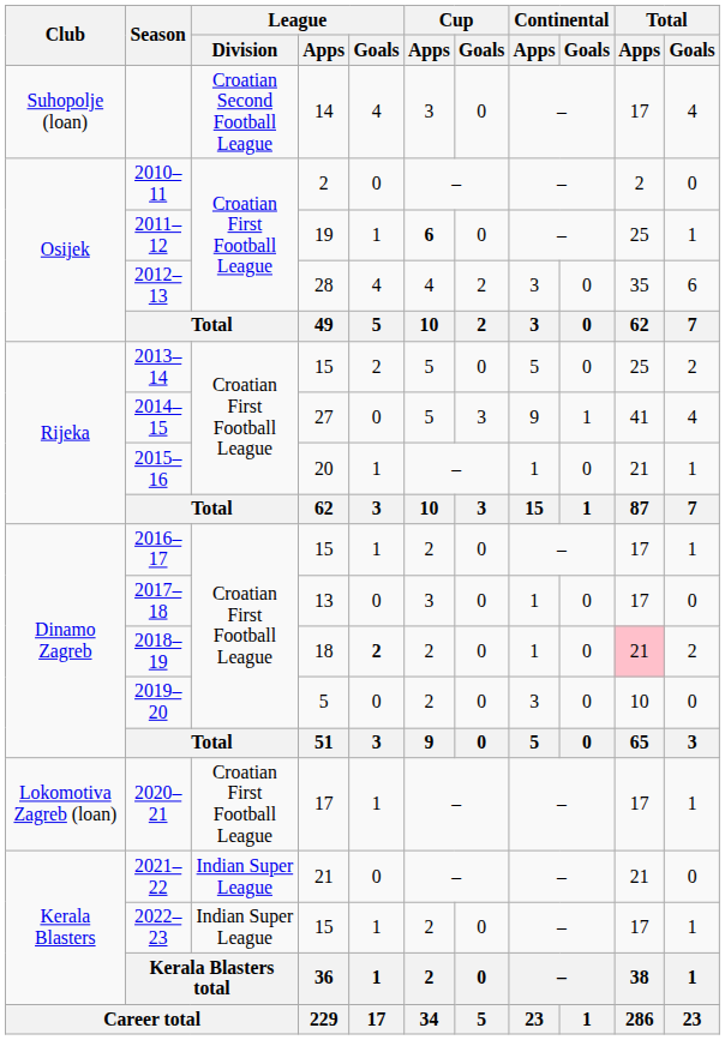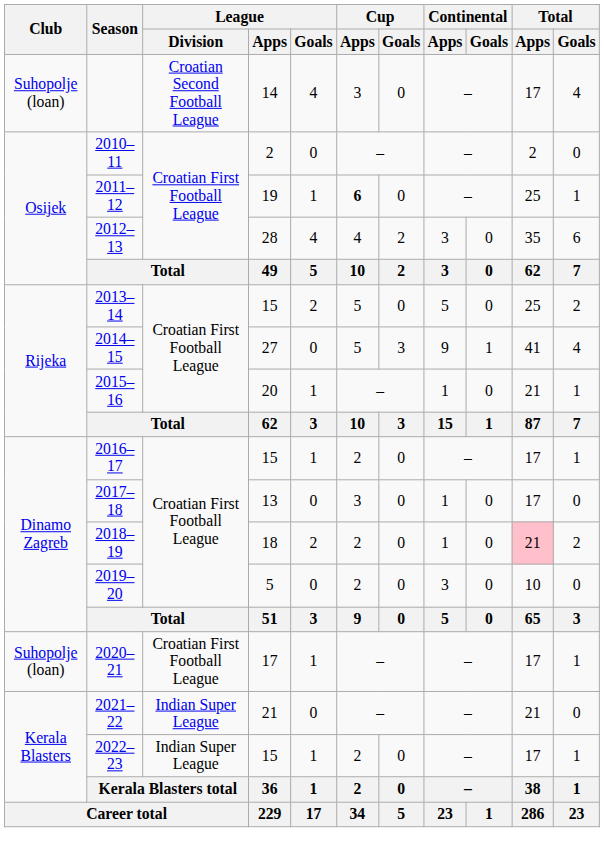 <table class="wikitable" style="font-size:100%; text-align: center">
 <tr>
 <th rowspan="2">Club</th>
 <th rowspan="2">Season</th>
 <th colspan="3">League</th>
 <th colspan="2">Cup</th>
 <th colspan="2">Continental</th>
 <th colspan="2">Total</th>
 </tr>
 <tr>
 <th>Division</th>
 <th>Apps</th>
 <th>Goals</th>
 <th>Apps</th>
 <th>Goals</th>
 <th>Apps</th>
 <th>Goals</th>
 <th>Apps</th>
 <th>Goals</th>
 </tr>
 <tr>
 <td rowspan="1" valign="center"><a href='#'>Suhopolje</a> (loan)</td>
 <td></td>
 <td><a href='#'>Croatian Second Football League</a></td>
 <td>14</td>
 <td>4</td>
 <td>3</td>
 <td>0</td>
 <td colspan="2">–</td>
 <td>17</td>
 <td>4</td>
 </tr>
 <tr>
 <td rowspan="4" valign="center"><a href='#'>Osijek</a></td>
 <td><a href='#'>2010–11</a></td>
 <td rowspan="3"><a href='#'>Croatian First Football League</a></td>
 <td>2</td>
 <td>0</td>
 <td colspan="2">–</td>
 <td colspan="2">–</td>
 <td>2</td>
 <td>0</td>
 </tr>
 <tr>
 <td><a href='#'>2011–12</a></td>
 <td>19</td>
 <td>1</td>
 <td><strong>6</strong></td>
 <td>0</td>
 <td colspan="2">–</td>
 <td>25</td>
 <td>1</td>
 </tr>
 <tr>
 <td><a href='#'>2012–13</a></td>
 <td>28</td>
 <td>4</td>
 <td>4</td>
 <td>2</td>
 <td>3</td>
 <td>0</td>
 <td>35</td>
 <td>6</td>
 </tr>
 <tr>
 <th colspan="2">Total</th>
 <th>49</th>
 <th>5</th>
 <th>10</th>
 <th>2</th>
 <th>3</th>
 <th>0</th>
 <th>62</th>
 <th>7</th>
 </tr>
 <tr>
 <td rowspan="4" valign="center"><a href='#'>Rijeka</a></td>
 <td><a href='#'>2013–14</a></td>
 <td rowspan="3">Croatian First Football League</td>
 <td>15</td>
 <td>2</td>
 <td>5</td>
 <td>0</td>
 <td>5</td>
 <td>0</td>
 <td>25</td>
 <td>2</td>
 </tr>
 <tr>
 <td><a href='#'>2014–15</a></td>
 <td>27</td>
 <td>0</td>
 <td>5</td>
 <td>3</td>
 <td>9</td>
 <td>1</td>
 <td>41</td>
 <td>4</td>
 </tr>
 <tr>
 <td><a href='#'>2015–16</a></td>
 <td>20</td>
 <td>1</td>
 <td colspan="2">–</td>
 <td>1</td>
 <td>0</td>
 <td>21</td>
 <td>1</td>
 </tr>
 <tr>
 <th colspan="2">Total</th>
 <th>62</th>
 <th>3</th>
 <th>10</th>
 <th>3</th>
 <th>15</th>
 <th>1</th>
 <th>87</th>
 <th>7</th>
 </tr>
 <tr>
 <td rowspan="5" valign="center"><a href='#'>Dinamo Zagreb</a></td>
 <td><a href='#'>2016–17</a></td>
 <td rowspan="4">Croatian First Football League</td>
 <td>15</td>
 <td>1</td>
 <td>2</td>
 <td>0</td>
 <td colspan="2">–</td>
 <td>17</td>
 <td>1</td>
 </tr>
 <tr>
 <td><a href='#'>2017–18</a></td>
 <td>13</td>
 <td>0</td>
 <td>3</td>
 <td>0</td>
 <td>1</td>
 <td>0</td>
 <td>17</td>
 <td>0</td>
 </tr>
 <tr>
 <td><a href='#'>2018–19</a></td>
 <td>18</td>
-<td><strong>2</strong></td>
+<td>2</td>
 <td>2</td>
 <td>0</td>
 <td>1</td>
 <td>0</td>
 <td style="background: pink;">21</td>
 <td>2</td>
 </tr>
 <tr>
 <td><a href='#'>2019–20</a></td>
 <td>5</td>
 <td>0</td>
 <td>2</td>
 <td>0</td>
 <td>3</td>
 <td>0</td>
 <td>10</td>
 <td>0</td>
 </tr>
 <tr>
 <th colspan="2">Total</th>
 <th>51</th>
 <th>3</th>
 <th>9</th>
 <th>0</th>
 <th>5</th>
 <th>0</th>
 <th>65</th>
 <th>3</th>
 </tr>
 <tr>
-<td><a href='#'>Lokomotiva Zagreb</a> (loan)</td>
+<td rowspan="1" valign="center"><a href='#'>Suhopolje</a> (loan)</td>
 <td><a href='#'>2020–21</a></td>
 <td>Croatian First Football League</td>
 <td>17</td>
 <td>1</td>
 <td colspan="2">–</td>
 <td colspan="2">–</td>
 <td>17</td>
 <td>1</td>
 </tr>
 <tr>
 <td rowspan="3"><a href='#'>Kerala Blasters</a></td>
 <td><a href='#'>2021–22</a></td>
 <td><a href='#'>Indian Super League</a></td>
 <td>21</td>
 <td>0</td>
 <td colspan="2">–</td>
 <td colspan="2">–</td>
 <td>21</td>
 <td>0</td>
 </tr>
 <tr>
 <td><a href='#'>2022–23</a></td>
 <td>Indian Super League</td>
 <td>15</td>
 <td>1</td>
 <td>2</td>
 <td>0</td>
 <td colspan="2">–</td>
 <td>17</td>
 <td>1</td>
 </tr>
 <tr>
 <th colspan="2">Kerala Blasters total</th>
 <th>36</th>
 <th>1</th>
 <th>2</th>
 <th>0</th>
 <th colspan="2">–</th>
 <th>38</th>
 <th>1</th>
 </tr>
 <tr>
 <th colspan="3">Career total</th>
 <th>229</th>
 <th>17</th>
 <th>34</th>
 <th>5</th>
 <th>23</th>
 <th>1</th>
 <th>286</th>
 <th>23</th>
 </tr>
 </table>
